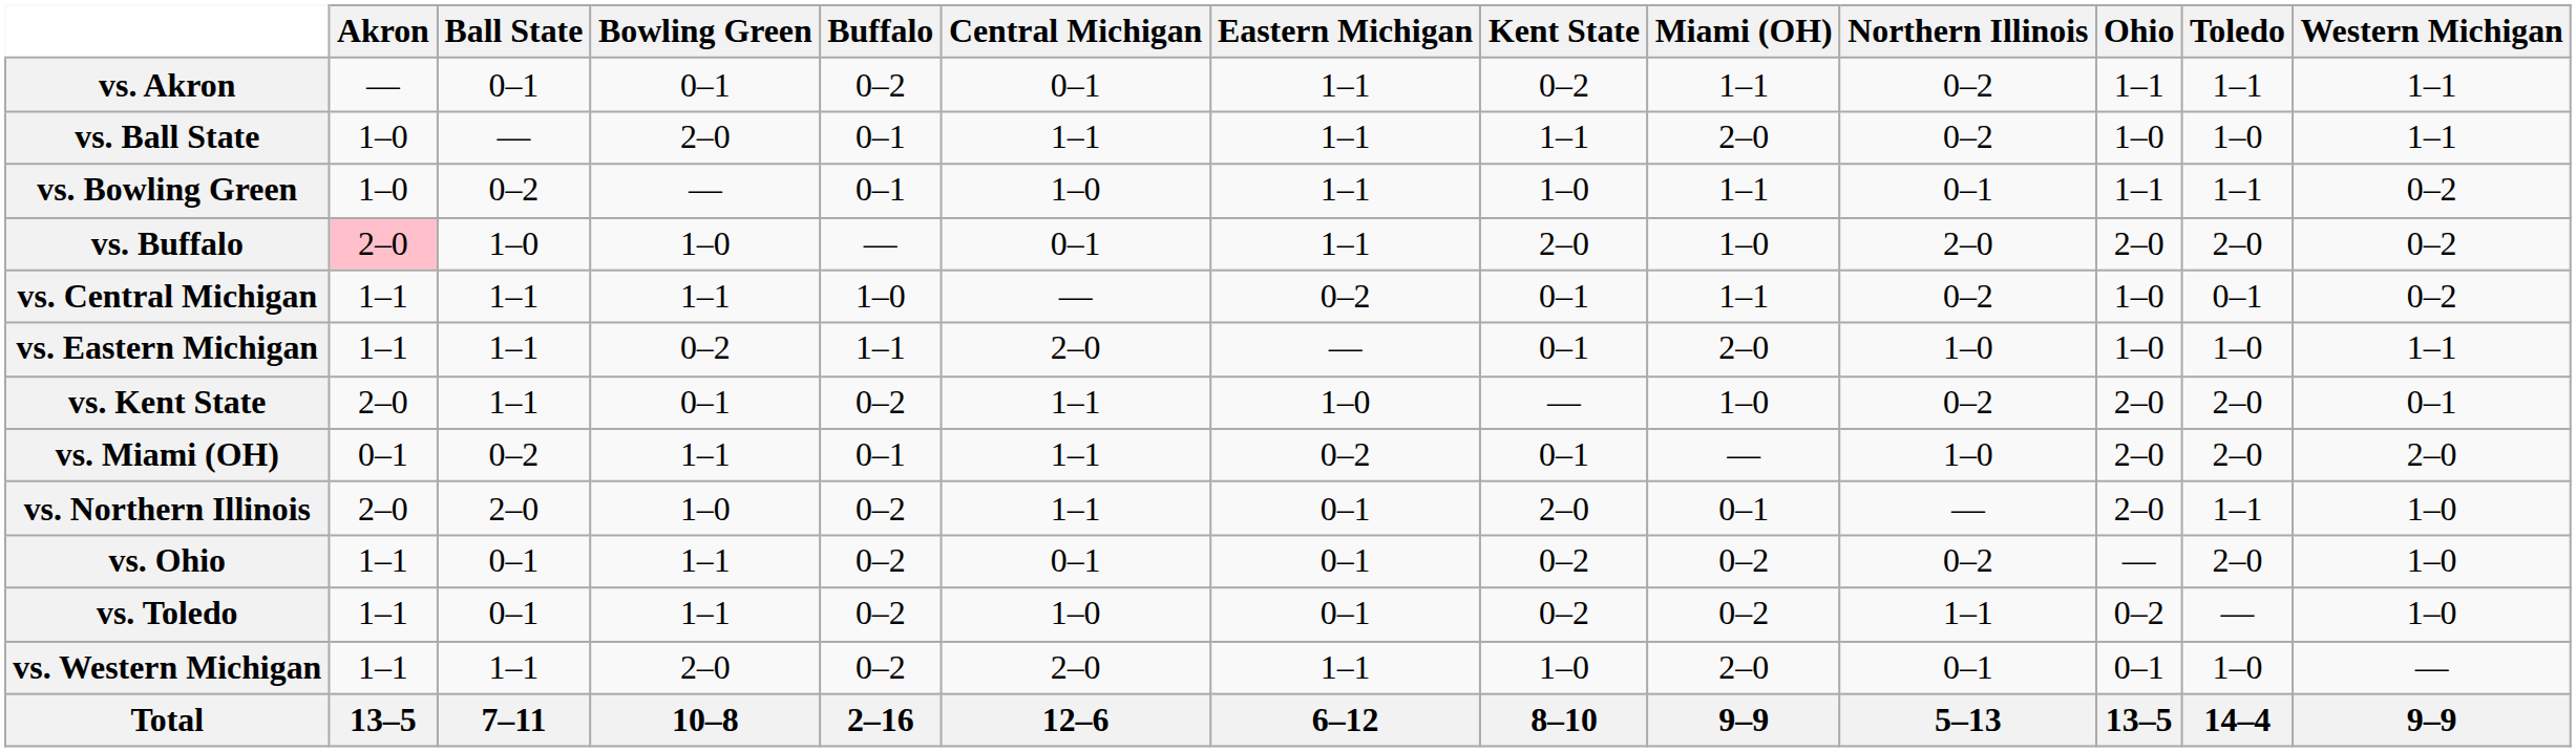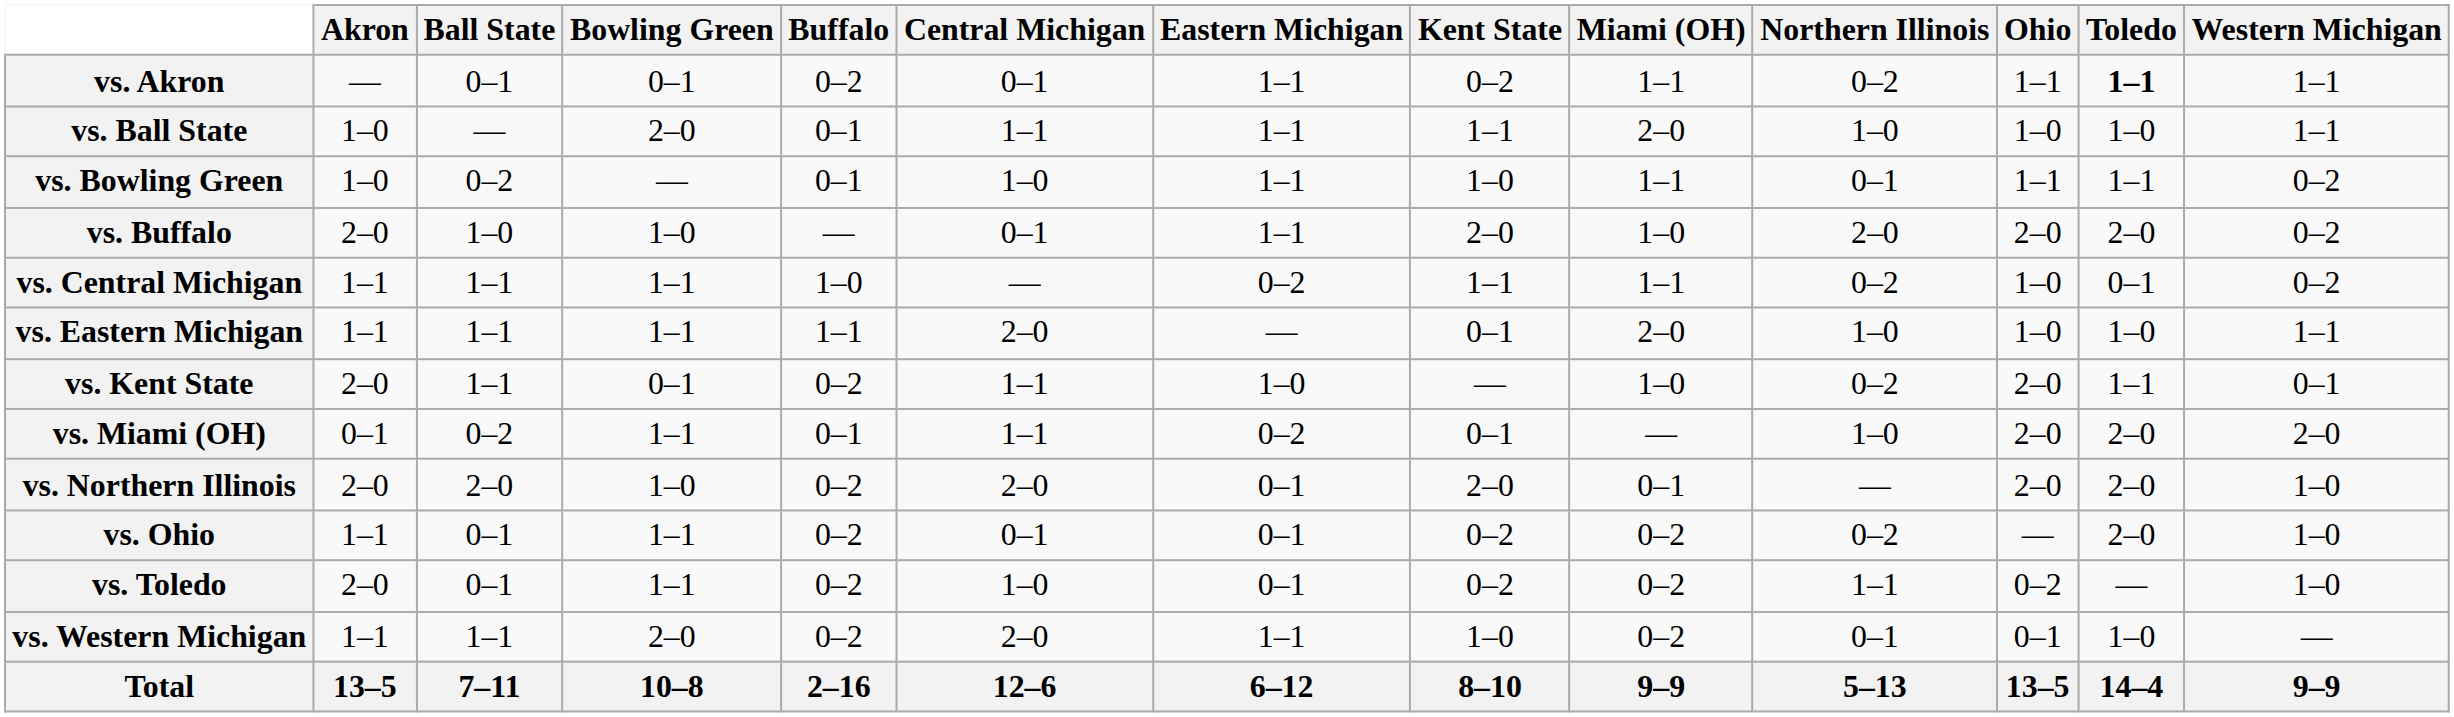 <table class="wikitable" style="white-space:nowrap;font-size:100%;">
 <tr>
 <th colspan="1" style="background:white; border-top-style:hidden; border-left-style:hidden;" width="75"> </th>
 <th style=>Akron</th>
 <th style=>Ball State</th>
 <th style=>Bowling Green</th>
 <th style=>Buffalo</th>
 <th style=>Central Michigan</th>
 <th style=>Eastern Michigan</th>
 <th style=>Kent State</th>
 <th style=>Miami (OH)</th>
 <th style=>Northern Illinois</th>
 <th style=>Ohio</th>
 <th style=>Toledo</th>
 <th style=>Western Michigan</th>
 </tr>
 <tr style="text-align:center;">
 <th>vs. Akron</th>
 <td>—</td>
 <td>0–1</td>
 <td>0–1</td>
 <td>0–2</td>
 <td>0–1</td>
 <td>1–1</td>
 <td>0–2</td>
 <td>1–1</td>
 <td>0–2</td>
 <td>1–1</td>
-<td>1–1</td>
+<td><strong>1–1</strong></td>
 <td>1–1</td>
 </tr>
 <tr style="text-align:center;">
 <th>vs. Ball State</th>
 <td>1–0</td>
 <td>—</td>
 <td>2–0</td>
 <td>0–1</td>
 <td>1–1</td>
 <td>1–1</td>
 <td>1–1</td>
 <td>2–0</td>
-<td>0–2</td>
+<td>1–0</td>
 <td>1–0</td>
 <td>1–0</td>
 <td>1–1</td>
 </tr>
 <tr style="text-align:center;">
 <th>vs. Bowling Green</th>
 <td>1–0</td>
 <td>0–2</td>
 <td>—</td>
 <td>0–1</td>
 <td>1–0</td>
 <td>1–1</td>
 <td>1–0</td>
 <td>1–1</td>
 <td>0–1</td>
 <td>1–1</td>
 <td>1–1</td>
 <td>0–2</td>
 </tr>
 <tr style="text-align:center;">
 <th>vs. Buffalo</th>
-<td style="background: pink;">2–0</td>
+<td>2–0</td>
 <td>1–0</td>
 <td>1–0</td>
 <td>—</td>
 <td>0–1</td>
 <td>1–1</td>
 <td>2–0</td>
 <td>1–0</td>
 <td>2–0</td>
 <td>2–0</td>
 <td>2–0</td>
 <td>0–2</td>
 </tr>
 <tr style="text-align:center;">
 <th>vs. Central Michigan</th>
 <td>1–1</td>
 <td>1–1</td>
 <td>1–1</td>
 <td>1–0</td>
 <td>—</td>
 <td>0–2</td>
-<td>0–1</td>
+<td>1–1</td>
 <td>1–1</td>
 <td>0–2</td>
 <td>1–0</td>
 <td>0–1</td>
 <td>0–2</td>
 </tr>
 <tr style="text-align:center;">
 <th>vs. Eastern Michigan</th>
 <td>1–1</td>
 <td>1–1</td>
-<td>0–2</td>
+<td>1–1</td>
 <td>1–1</td>
 <td>2–0</td>
 <td>—</td>
 <td>0–1</td>
 <td>2–0</td>
 <td>1–0</td>
 <td>1–0</td>
 <td>1–0</td>
 <td>1–1</td>
 </tr>
 <tr style="text-align:center;">
 <th>vs. Kent State</th>
 <td>2–0</td>
 <td>1–1</td>
 <td>0–1</td>
 <td>0–2</td>
 <td>1–1</td>
 <td>1–0</td>
 <td>—</td>
 <td>1–0</td>
 <td>0–2</td>
 <td>2–0</td>
-<td>2–0</td>
+<td>1–1</td>
 <td>0–1</td>
 </tr>
 <tr style="text-align:center;">
 <th>vs. Miami (OH)</th>
 <td>0–1</td>
 <td>0–2</td>
 <td>1–1</td>
 <td>0–1</td>
 <td>1–1</td>
 <td>0–2</td>
 <td>0–1</td>
 <td>—</td>
 <td>1–0</td>
 <td>2–0</td>
 <td>2–0</td>
 <td>2–0</td>
 </tr>
 <tr style="text-align:center;">
 <th>vs. Northern Illinois</th>
 <td>2–0</td>
 <td>2–0</td>
 <td>1–0</td>
 <td>0–2</td>
-<td>1–1</td>
+<td>2–0</td>
 <td>0–1</td>
 <td>2–0</td>
 <td>0–1</td>
 <td>—</td>
 <td>2–0</td>
-<td>1–1</td>
+<td>2–0</td>
 <td>1–0</td>
 </tr>
 <tr style="text-align:center;">
 <th>vs. Ohio</th>
 <td>1–1</td>
 <td>0–1</td>
 <td>1–1</td>
 <td>0–2</td>
 <td>0–1</td>
 <td>0–1</td>
 <td>0–2</td>
 <td>0–2</td>
 <td>0–2</td>
 <td>—</td>
 <td>2–0</td>
 <td>1–0</td>
 </tr>
 <tr style="text-align:center;">
 <th>vs. Toledo</th>
-<td>1–1</td>
+<td>2–0</td>
 <td>0–1</td>
 <td>1–1</td>
 <td>0–2</td>
 <td>1–0</td>
 <td>0–1</td>
 <td>0–2</td>
 <td>0–2</td>
 <td>1–1</td>
 <td>0–2</td>
 <td>—</td>
 <td>1–0</td>
 </tr>
 <tr style="text-align:center;">
 <th>vs. Western Michigan</th>
 <td>1–1</td>
 <td>1–1</td>
 <td>2–0</td>
 <td>0–2</td>
 <td>2–0</td>
 <td>1–1</td>
 <td>1–0</td>
-<td>2–0</td>
+<td>0–2</td>
 <td>0–1</td>
 <td>0–1</td>
 <td>1–0</td>
 <td>—</td>
 </tr>
 <tr style="text-align:center;">
 <th>Total</th>
 <th>13–5</th>
 <th>7–11</th>
 <th>10–8</th>
 <th>2–16</th>
 <th>12–6</th>
 <th>6–12</th>
 <th>8–10</th>
 <th>9–9</th>
 <th>5–13</th>
 <th>13–5</th>
 <th>14–4</th>
 <th>9–9</th>
 </tr>
 </table>
